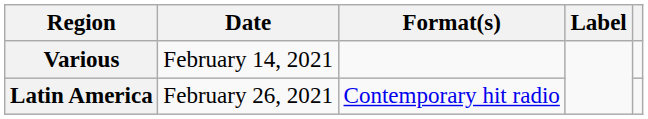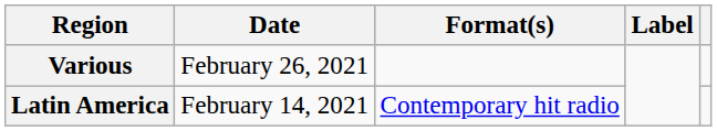 <table class="wikitable plainrowheaders" border="1">
 <tr>
 <th scope="col">Region</th>
 <th scope="col">Date</th>
 <th scope="col">Format(s)</th>
 <th scope="col">Label</th>
 <th scope="col"></th>
 </tr>
 <tr>
 <th scope="row">Various</th>
-<td>February 14, 2021</td>
+<td>February 26, 2021</td>
 <td></td>
 <td rowspan="2"></td>
 <td style="text-align:center;"></td>
 </tr>
 <tr>
 <th scope="row">Latin America</th>
-<td>February 26, 2021</td>
+<td>February 14, 2021</td>
 <td rowspan="2"><a href='#'>Contemporary hit radio</a></td>
 <td style="text-align:center;"></td>
 </tr>
 </table>
